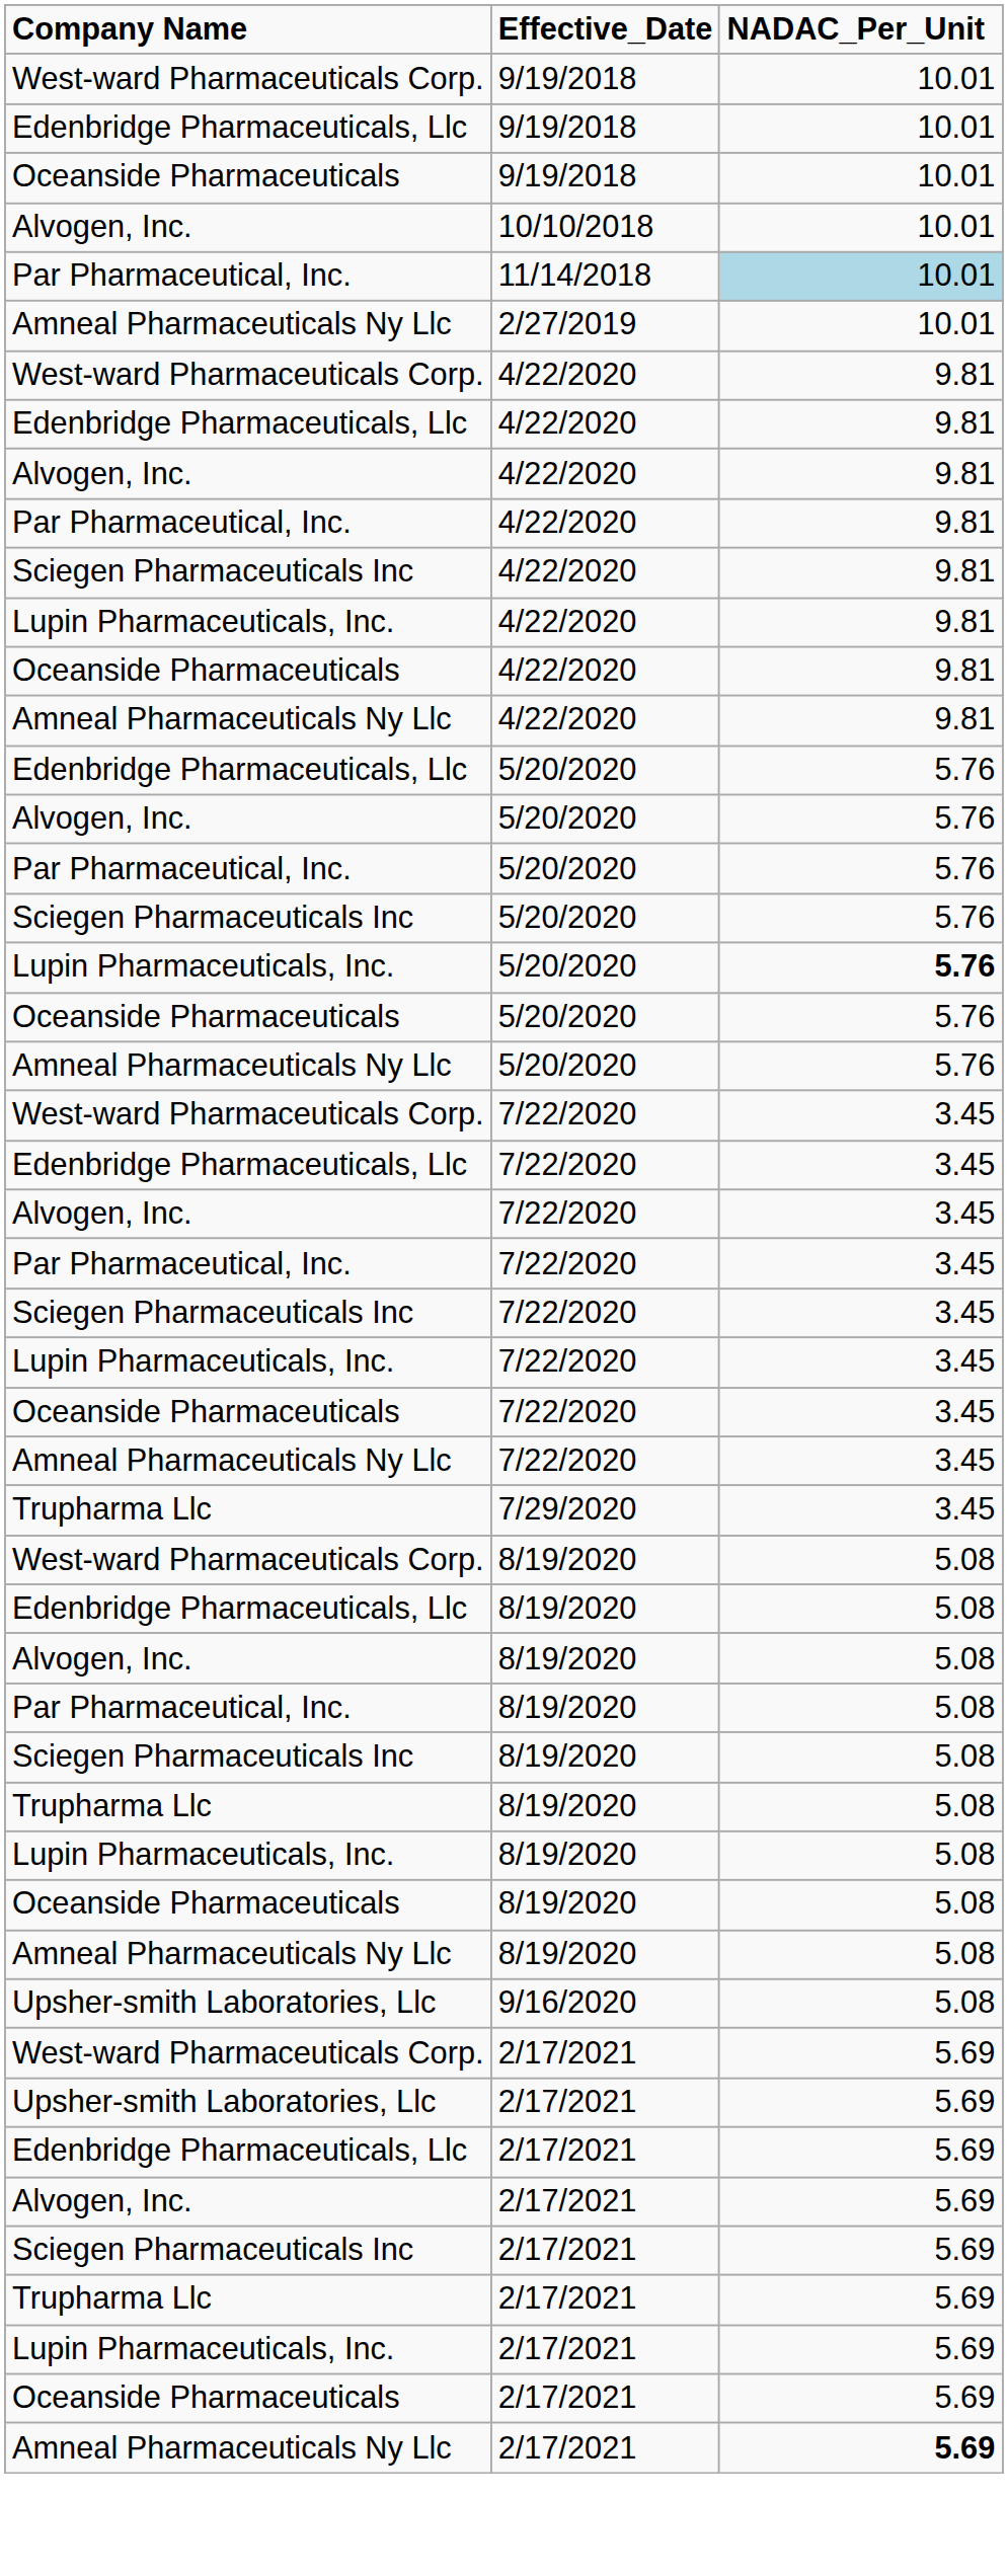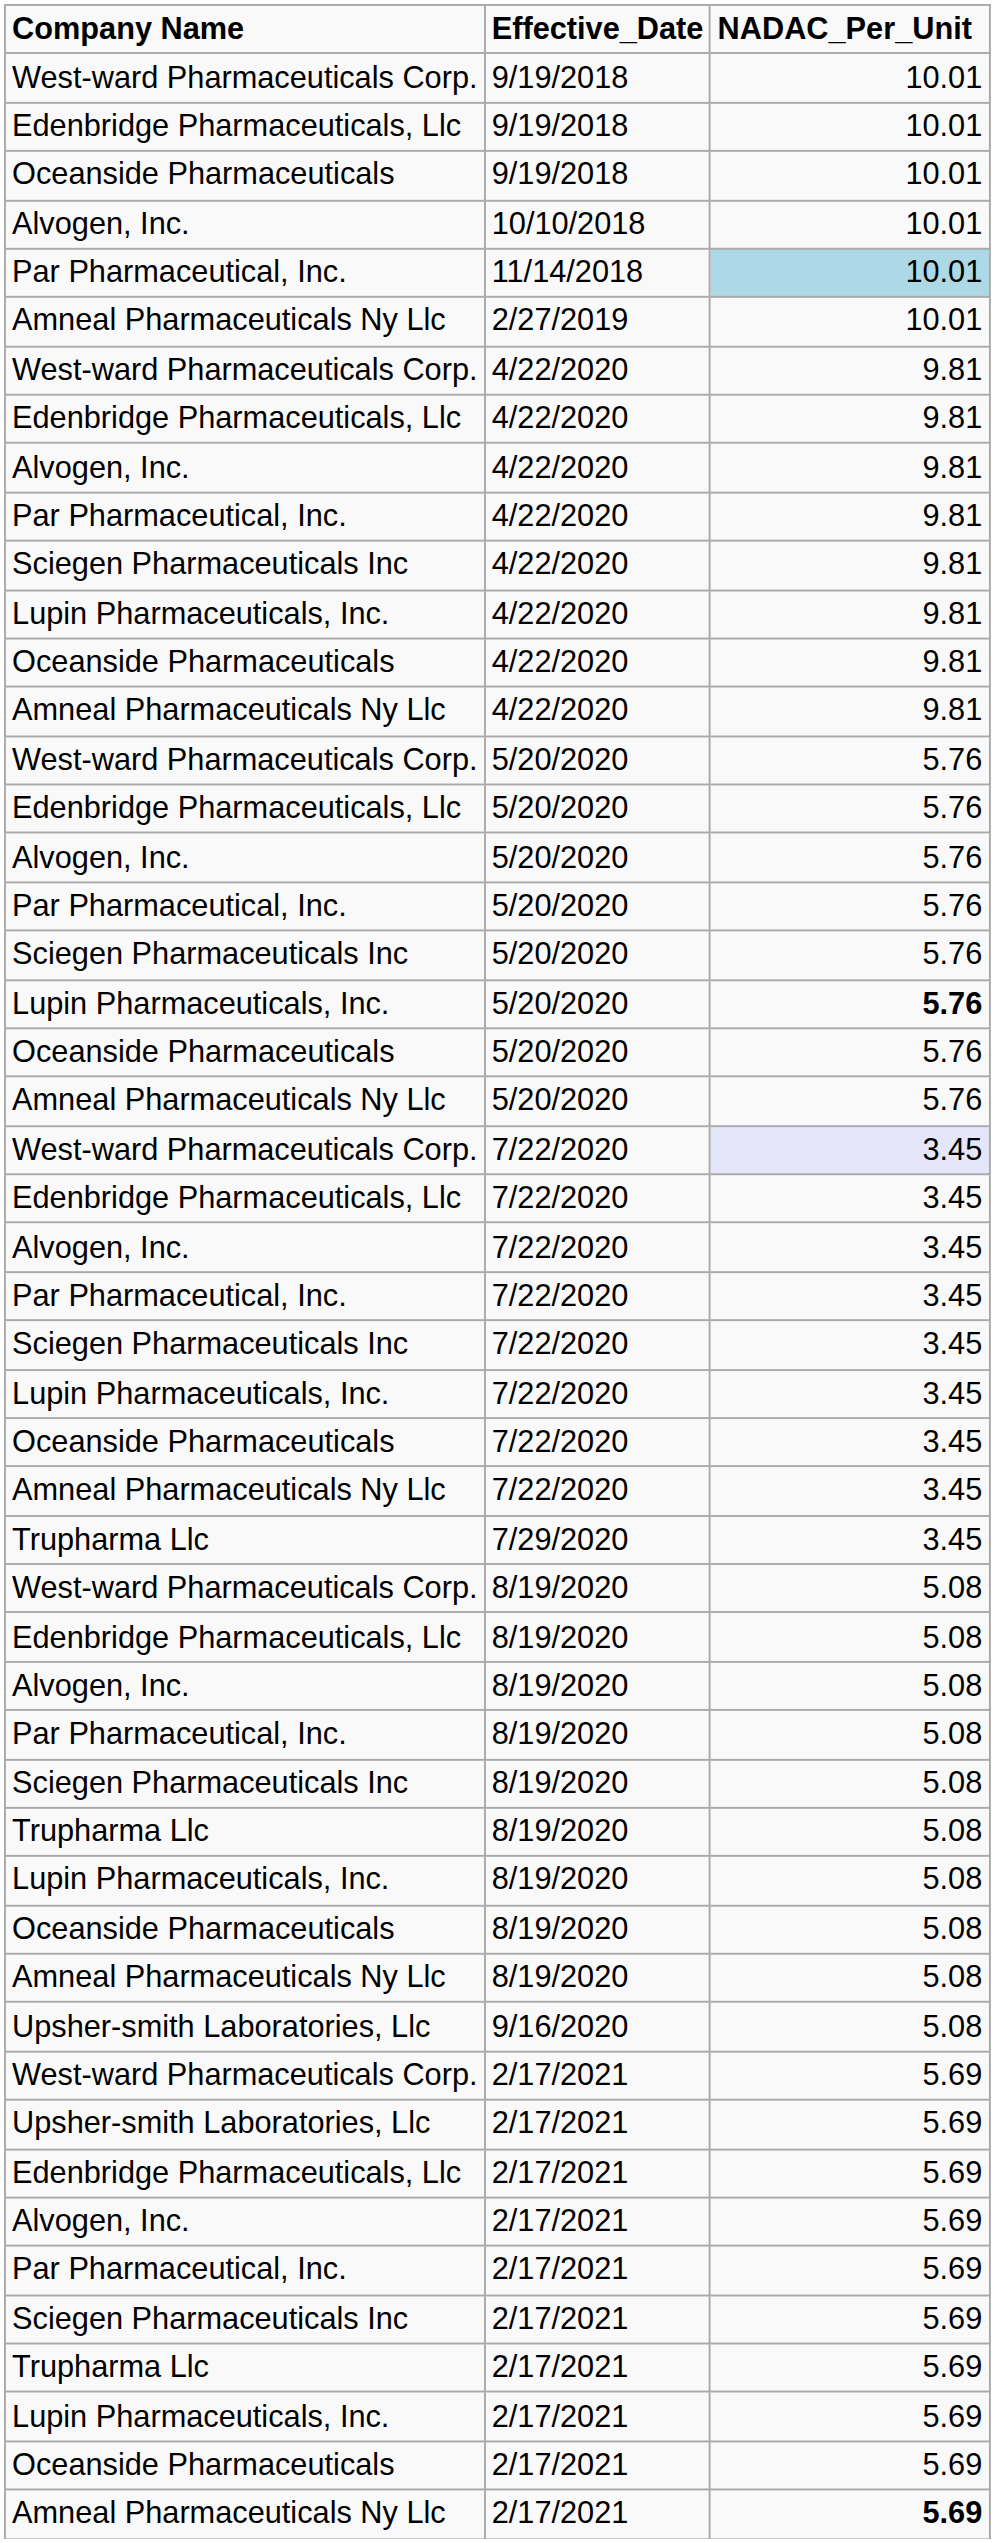 <table class="wikitable sortable">
 <tr>
 <td><strong>Company Name</strong></td>
 <td><strong>Effective_Date</strong></td>
 <td><strong>NADAC_Per_Unit</strong></td>
 </tr>
 <tr>
 <td>West-ward Pharmaceuticals Corp.</td>
 <td>9/19/2018</td>
 <td>                       10.01</td>
 </tr>
 <tr>
 <td>Edenbridge Pharmaceuticals, Llc</td>
 <td>9/19/2018</td>
 <td>                       10.01</td>
 </tr>
 <tr>
 <td>Oceanside Pharmaceuticals</td>
 <td>9/19/2018</td>
 <td>                       10.01</td>
 </tr>
 <tr>
 <td>Alvogen, Inc.</td>
 <td>10/10/2018</td>
 <td>                       10.01</td>
 </tr>
 <tr>
 <td>Par Pharmaceutical, Inc.</td>
 <td>11/14/2018</td>
 <td style="background: lightblue;">                       10.01</td>
 </tr>
 <tr>
 <td>Amneal Pharmaceuticals Ny Llc</td>
 <td>2/27/2019</td>
 <td>                       10.01</td>
 </tr>
 <tr>
 <td>West-ward Pharmaceuticals Corp.</td>
 <td>4/22/2020</td>
 <td>                          9.81</td>
 </tr>
 <tr>
 <td>Edenbridge Pharmaceuticals, Llc</td>
 <td>4/22/2020</td>
 <td>                          9.81</td>
 </tr>
 <tr>
 <td>Alvogen, Inc.</td>
 <td>4/22/2020</td>
 <td>                          9.81</td>
 </tr>
 <tr>
 <td>Par Pharmaceutical, Inc.</td>
 <td>4/22/2020</td>
 <td>                          9.81</td>
 </tr>
 <tr>
 <td>Sciegen Pharmaceuticals Inc</td>
 <td>4/22/2020</td>
 <td>                          9.81</td>
 </tr>
 <tr>
 <td>Lupin Pharmaceuticals, Inc.</td>
 <td>4/22/2020</td>
 <td>                          9.81</td>
 </tr>
 <tr>
 <td>Oceanside Pharmaceuticals</td>
 <td>4/22/2020</td>
 <td>                          9.81</td>
 </tr>
 <tr>
 <td>Amneal Pharmaceuticals Ny Llc</td>
 <td>4/22/2020</td>
 <td>                          9.81</td>
 </tr>
 <tr>
+<td>West-ward Pharmaceuticals Corp.</td>
+<td>5/20/2020</td>
+<td>                          5.76</td>
+</tr>
+<tr>
 <td>Edenbridge Pharmaceuticals, Llc</td>
 <td>5/20/2020</td>
 <td>                          5.76</td>
 </tr>
 <tr>
 <td>Alvogen, Inc.</td>
 <td>5/20/2020</td>
 <td>                          5.76</td>
 </tr>
 <tr>
 <td>Par Pharmaceutical, Inc.</td>
 <td>5/20/2020</td>
 <td>                          5.76</td>
 </tr>
 <tr>
 <td>Sciegen Pharmaceuticals Inc</td>
 <td>5/20/2020</td>
 <td>                          5.76</td>
 </tr>
 <tr>
 <td>Lupin Pharmaceuticals, Inc.</td>
 <td>5/20/2020</td>
 <td><strong>                          5.76</strong></td>
 </tr>
 <tr>
 <td>Oceanside Pharmaceuticals</td>
 <td>5/20/2020</td>
 <td>                          5.76</td>
 </tr>
 <tr>
 <td>Amneal Pharmaceuticals Ny Llc</td>
 <td>5/20/2020</td>
 <td>                          5.76</td>
 </tr>
 <tr>
 <td>West-ward Pharmaceuticals Corp.</td>
 <td>7/22/2020</td>
-<td>                          3.45</td>
+<td style="background: lavender;">                          3.45</td>
 </tr>
 <tr>
 <td>Edenbridge Pharmaceuticals, Llc</td>
 <td>7/22/2020</td>
 <td>                          3.45</td>
 </tr>
 <tr>
 <td>Alvogen, Inc.</td>
 <td>7/22/2020</td>
 <td>                          3.45</td>
 </tr>
 <tr>
 <td>Par Pharmaceutical, Inc.</td>
 <td>7/22/2020</td>
 <td>                          3.45</td>
 </tr>
 <tr>
 <td>Sciegen Pharmaceuticals Inc</td>
 <td>7/22/2020</td>
 <td>                          3.45</td>
 </tr>
 <tr>
 <td>Lupin Pharmaceuticals, Inc.</td>
 <td>7/22/2020</td>
 <td>                          3.45</td>
 </tr>
 <tr>
 <td>Oceanside Pharmaceuticals</td>
 <td>7/22/2020</td>
 <td>                          3.45</td>
 </tr>
 <tr>
 <td>Amneal Pharmaceuticals Ny Llc</td>
 <td>7/22/2020</td>
 <td>                          3.45</td>
 </tr>
 <tr>
 <td>Trupharma Llc</td>
 <td>7/29/2020</td>
 <td>                          3.45</td>
 </tr>
 <tr>
 <td>West-ward Pharmaceuticals Corp.</td>
 <td>8/19/2020</td>
 <td>                          5.08</td>
 </tr>
 <tr>
 <td>Edenbridge Pharmaceuticals, Llc</td>
 <td>8/19/2020</td>
 <td>                          5.08</td>
 </tr>
 <tr>
 <td>Alvogen, Inc.</td>
 <td>8/19/2020</td>
 <td>                          5.08</td>
 </tr>
 <tr>
 <td>Par Pharmaceutical, Inc.</td>
 <td>8/19/2020</td>
 <td>                          5.08</td>
 </tr>
 <tr>
 <td>Sciegen Pharmaceuticals Inc</td>
 <td>8/19/2020</td>
 <td>                          5.08</td>
 </tr>
 <tr>
 <td>Trupharma Llc</td>
 <td>8/19/2020</td>
 <td>                          5.08</td>
 </tr>
 <tr>
 <td>Lupin Pharmaceuticals, Inc.</td>
 <td>8/19/2020</td>
 <td>                          5.08</td>
 </tr>
 <tr>
 <td>Oceanside Pharmaceuticals</td>
 <td>8/19/2020</td>
 <td>                          5.08</td>
 </tr>
 <tr>
 <td>Amneal Pharmaceuticals Ny Llc</td>
 <td>8/19/2020</td>
 <td>                          5.08</td>
 </tr>
 <tr>
 <td>Upsher-smith Laboratories, Llc</td>
 <td>9/16/2020</td>
 <td>                          5.08</td>
 </tr>
 <tr>
 <td>West-ward Pharmaceuticals Corp.</td>
 <td>2/17/2021</td>
 <td>                          5.69</td>
 </tr>
 <tr>
 <td>Upsher-smith Laboratories, Llc</td>
 <td>2/17/2021</td>
 <td>                          5.69</td>
 </tr>
 <tr>
 <td>Edenbridge Pharmaceuticals, Llc</td>
 <td>2/17/2021</td>
 <td>                          5.69</td>
 </tr>
 <tr>
 <td>Alvogen, Inc.</td>
 <td>2/17/2021</td>
 <td>                          5.69</td>
 </tr>
 <tr>
+<td>Par Pharmaceutical, Inc.</td>
+<td>2/17/2021</td>
+<td>                          5.69</td>
+</tr>
+<tr>
 <td>Sciegen Pharmaceuticals Inc</td>
 <td>2/17/2021</td>
 <td>                          5.69</td>
 </tr>
 <tr>
 <td>Trupharma Llc</td>
 <td>2/17/2021</td>
 <td>                          5.69</td>
 </tr>
 <tr>
 <td>Lupin Pharmaceuticals, Inc.</td>
 <td>2/17/2021</td>
 <td>                          5.69</td>
 </tr>
 <tr>
 <td>Oceanside Pharmaceuticals</td>
 <td>2/17/2021</td>
 <td>                          5.69</td>
 </tr>
 <tr>
 <td>Amneal Pharmaceuticals Ny Llc</td>
 <td>2/17/2021</td>
 <td><strong>                          5.69</strong></td>
 </tr>
 </table>
